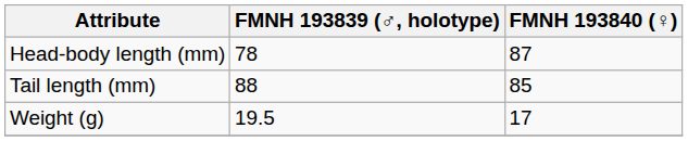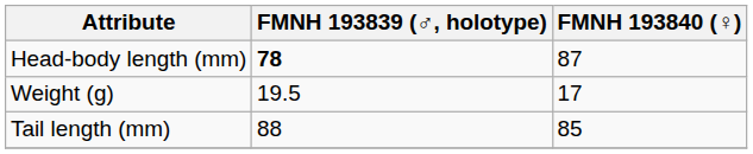 <table class="wikitable">
 <tr>
 <th>Attribute</th>
 <th>FMNH 193839 (♂, holotype)</th>
 <th>FMNH 193840 (♀)</th>
 </tr>
 <tr>
 <td>Head-body length (mm)</td>
-<td>78</td>
+<td><strong>78</strong></td>
 <td>87</td>
+</tr>
+<tr>
+<td>Weight (g)</td>
+<td>19.5</td>
+<td>17</td>
 </tr>
 <tr>
 <td>Tail length (mm)</td>
 <td>88</td>
 <td>85</td>
 </tr>
 <tr>
-<td>Weight (g)</td>
-<td>19.5</td>
-<td>17</td>
-</tr>
-<tr>
 </tr>
 </table>
